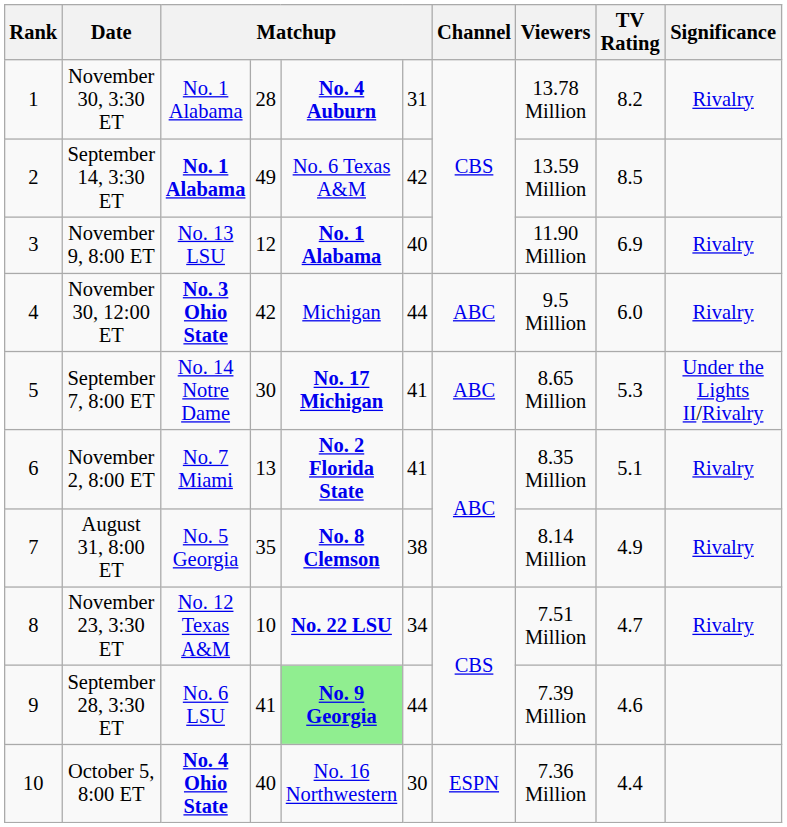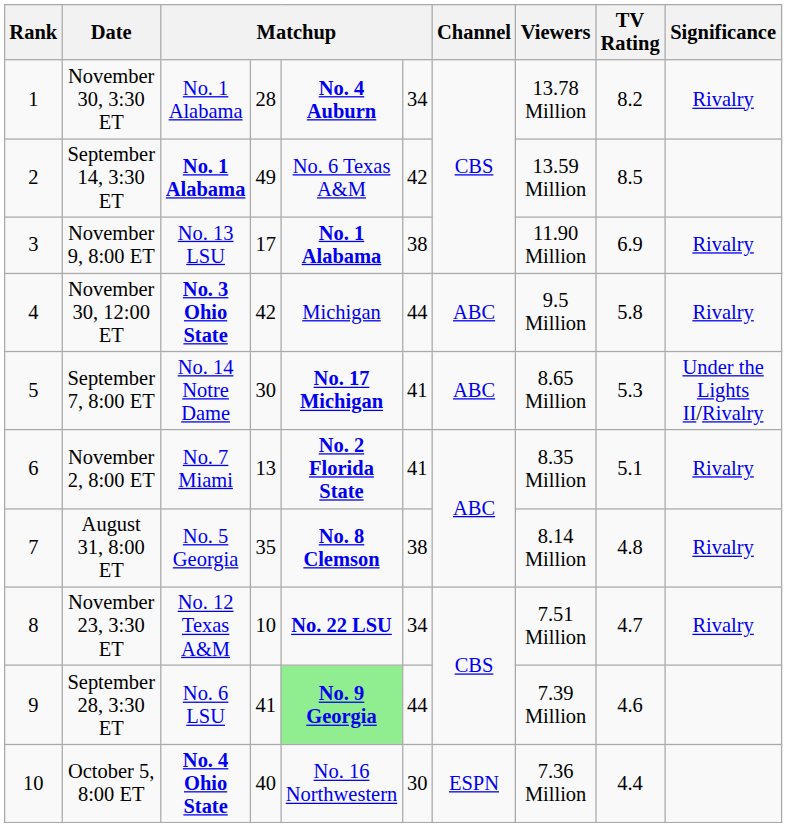 <table class="wikitable" style="text-align:center;">
 <tr>
 <th>Rank</th>
 <th>Date</th>
 <th colspan=4>Matchup</th>
 <th>Channel</th>
 <th>Viewers</th>
 <th>TV Rating </th>
 <th>Significance</th>
 </tr>
 <tr>
 <td>1</td>
 <td>November 30, 3:30 ET</td>
 <td><a href='#'>No. 1 Alabama</a></td>
 <td>28</td>
 <td><strong><a href='#'>No. 4 Auburn</a></strong></td>
-<td>31</td>
+<td>34</td>
 <td rowspan=3><a href='#'>CBS</a></td>
 <td>13.78 Million</td>
 <td>8.2</td>
 <td><a href='#'>Rivalry</a></td>
 </tr>
 <tr>
 <td>2</td>
 <td>September 14, 3:30 ET</td>
 <td><strong><a href='#'>No. 1 Alabama</a></strong></td>
 <td>49</td>
 <td><a href='#'>No. 6 Texas A&M</a></td>
 <td>42</td>
 <td>13.59 Million</td>
 <td>8.5</td>
 <td></td>
 </tr>
 <tr>
 <td>3</td>
 <td>November 9, 8:00 ET</td>
 <td><a href='#'>No. 13 LSU</a></td>
-<td>12</td>
+<td>17</td>
 <td><strong><a href='#'>No. 1 Alabama</a></strong></td>
-<td>40</td>
+<td>38</td>
 <td>11.90 Million</td>
 <td>6.9</td>
 <td><a href='#'>Rivalry</a></td>
 </tr>
 <tr>
 <td>4</td>
 <td>November 30, 12:00 ET</td>
 <td><strong><a href='#'>No. 3 Ohio State</a></strong></td>
 <td>42</td>
 <td><a href='#'>Michigan</a></td>
 <td>44</td>
 <td><a href='#'>ABC</a></td>
 <td>9.5 Million</td>
-<td>6.0</td>
+<td>5.8</td>
 <td><a href='#'>Rivalry</a></td>
 </tr>
 <tr>
 <td>5</td>
 <td>September 7, 8:00 ET</td>
 <td><a href='#'>No. 14 Notre Dame</a></td>
 <td>30</td>
 <td><strong><a href='#'>No. 17 Michigan</a></strong></td>
 <td>41</td>
 <td><a href='#'>ABC</a></td>
 <td>8.65 Million</td>
 <td>5.3</td>
 <td><a href='#'>Under the Lights II</a>/<a href='#'>Rivalry</a></td>
 </tr>
 <tr>
 <td>6</td>
 <td>November 2, 8:00 ET</td>
 <td><a href='#'>No. 7 Miami</a></td>
 <td>13</td>
 <td><strong><a href='#'>No. 2 Florida State</a></strong></td>
 <td>41</td>
 <td rowspan=2><a href='#'>ABC</a></td>
 <td>8.35 Million</td>
 <td>5.1</td>
 <td><a href='#'>Rivalry</a></td>
 </tr>
 <tr>
 <td>7</td>
 <td>August 31, 8:00 ET</td>
 <td><a href='#'>No. 5 Georgia</a></td>
 <td>35</td>
 <td><strong><a href='#'>No. 8 Clemson</a></strong></td>
 <td>38</td>
 <td>8.14 Million</td>
-<td>4.9</td>
+<td>4.8</td>
 <td><a href='#'>Rivalry</a></td>
 </tr>
 <tr>
 <td>8</td>
 <td>November 23, 3:30 ET</td>
 <td><a href='#'>No. 12 Texas A&M</a></td>
 <td>10</td>
 <td><strong><a href='#'>No. 22 LSU</a></strong></td>
 <td>34</td>
 <td rowspan=2><a href='#'>CBS</a></td>
 <td>7.51 Million</td>
 <td>4.7</td>
 <td><a href='#'>Rivalry</a></td>
 </tr>
 <tr>
 <td>9</td>
 <td>September 28, 3:30 ET</td>
 <td><a href='#'>No. 6 LSU</a></td>
 <td>41</td>
 <td style="background: lightgreen;"><strong><a href='#'>No. 9 Georgia</a></strong></td>
 <td>44</td>
 <td>7.39 Million</td>
 <td>4.6</td>
 <td></td>
 </tr>
 <tr>
 <td>10</td>
 <td>October 5, 8:00 ET</td>
 <td><strong><a href='#'>No. 4 Ohio State</a></strong></td>
 <td>40</td>
 <td><a href='#'>No. 16 Northwestern</a></td>
 <td>30</td>
 <td><a href='#'>ESPN</a></td>
 <td>7.36 Million</td>
 <td>4.4</td>
 <td></td>
 </tr>
 </table>
